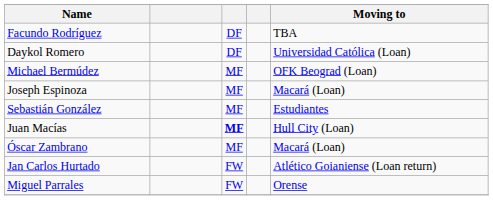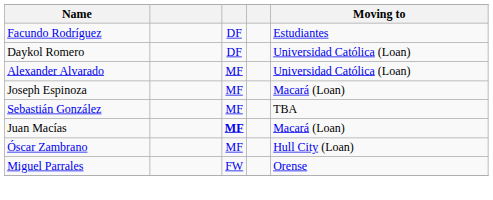 <table class="wikitable" style="text-align: center;">
 <tr>
 </tr>
 <tr>
 <th width=30% align="center">Name</th>
 <th width=15% align="center"></th>
 <th width=5% align="center"></th>
 <th width=5% align="center"></th>
 <th width=45% align="center">Moving to</th>
 </tr>
 <tr>
 <td align=left><a href='#'>Facundo Rodríguez</a></td>
 <td></td>
 <td><a href='#'>DF</a></td>
 <td></td>
-<td align=left>TBA</td>
+<td align=left><a href='#'>Estudiantes</a> </td>
 </tr>
 <tr>
 <td align=left>Daykol Romero</td>
 <td></td>
 <td><a href='#'>DF</a></td>
 <td></td>
 <td align=left><a href='#'>Universidad Católica</a>  (Loan)</td>
 </tr>
 <tr>
-<td align=left><a href='#'>Michael Bermúdez</a></td>
+<td align=left><a href='#'>Alexander Alvarado</a></td>
 <td></td>
 <td><a href='#'>MF</a></td>
 <td></td>
-<td align=left><a href='#'>OFK Beograd</a>  (Loan)</td>
+<td align=left><a href='#'>Universidad Católica</a>  (Loan)</td>
 </tr>
 <tr>
 <td align=left>Joseph Espinoza</td>
 <td></td>
 <td><a href='#'>MF</a></td>
 <td></td>
 <td align=left><a href='#'>Macará</a>  (Loan)</td>
 </tr>
 <tr>
 <td align=left><a href='#'>Sebastián González</a></td>
 <td></td>
 <td><a href='#'>MF</a></td>
 <td></td>
-<td align=left><a href='#'>Estudiantes</a> </td>
+<td align=left>TBA</td>
 </tr>
 <tr>
 <td align=left>Juan Macías</td>
 <td></td>
 <td><strong><a href='#'>MF</a></strong></td>
 <td></td>
-<td align=left><a href='#'>Hull City</a>  (Loan)</td>
+<td align=left><a href='#'>Macará</a>  (Loan)</td>
 </tr>
 <tr>
 <td align=left><a href='#'>Óscar Zambrano</a></td>
 <td></td>
 <td><a href='#'>MF</a></td>
 <td></td>
-<td align=left><a href='#'>Macará</a>  (Loan)</td>
-</tr>
-<tr>
-<td align=left><a href='#'>Jan Carlos Hurtado</a></td>
-<td></td>
-<td><a href='#'>FW</a></td>
-<td></td>
-<td align=left><a href='#'>Atlético Goianiense</a>  (Loan return)</td>
+<td align=left><a href='#'>Hull City</a>  (Loan)</td>
 </tr>
 <tr>
 <td align=left><a href='#'>Miguel Parrales</a></td>
 <td></td>
 <td><a href='#'>FW</a></td>
 <td></td>
 <td align=left><a href='#'>Orense</a> </td>
 </tr>
 <tr>
 </tr>
 </table>
